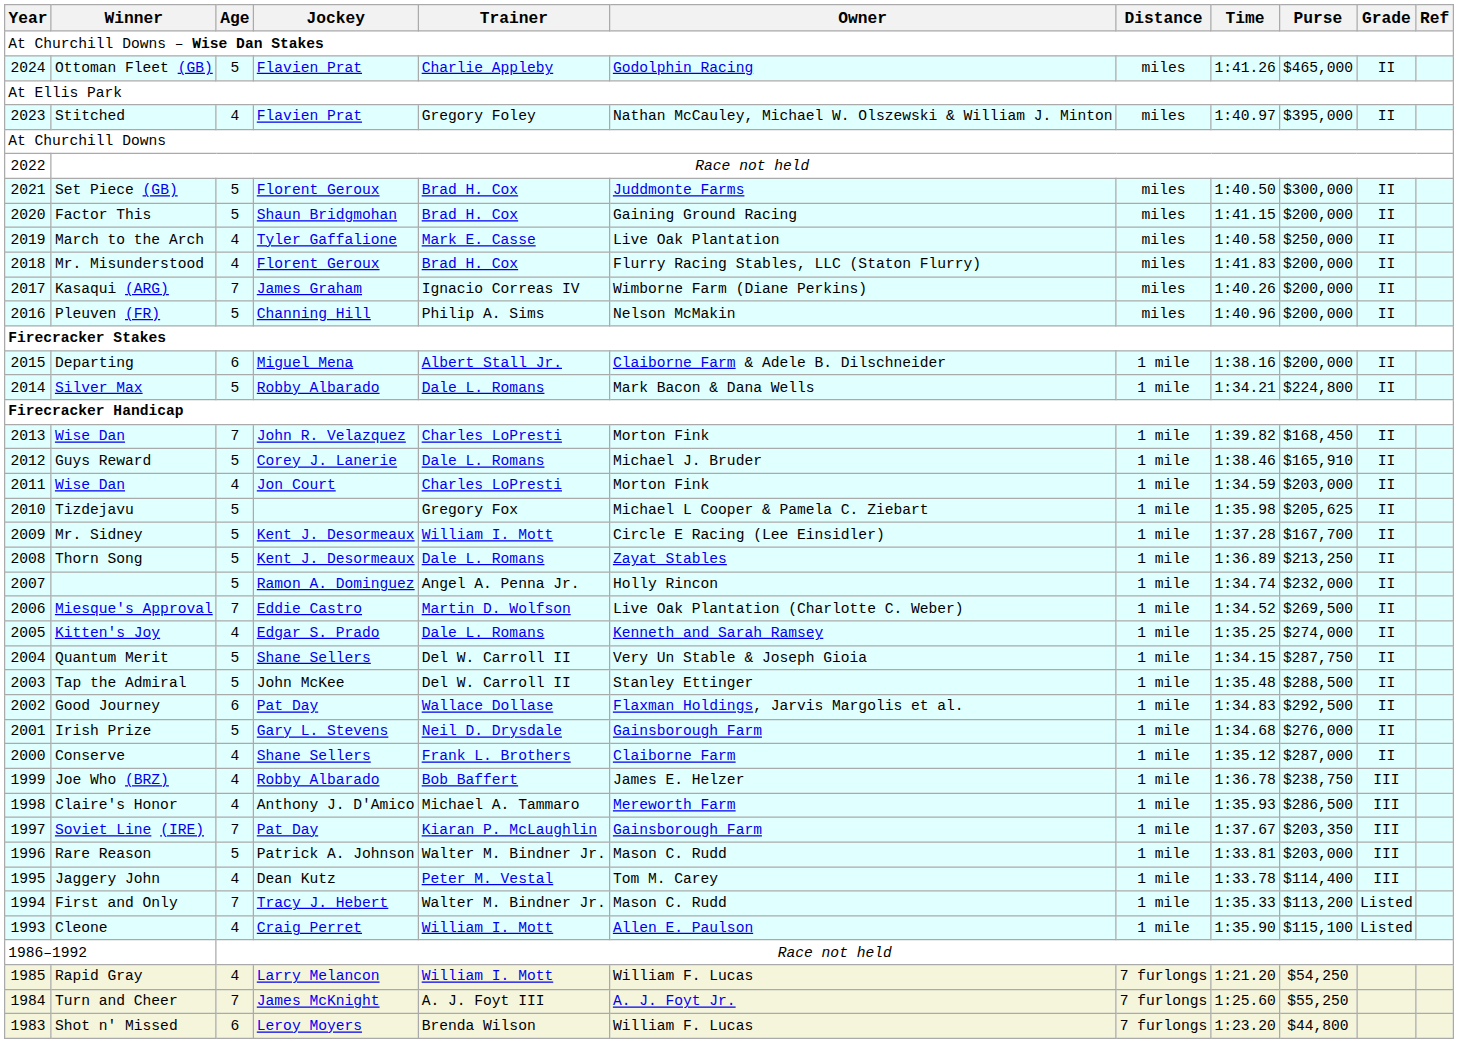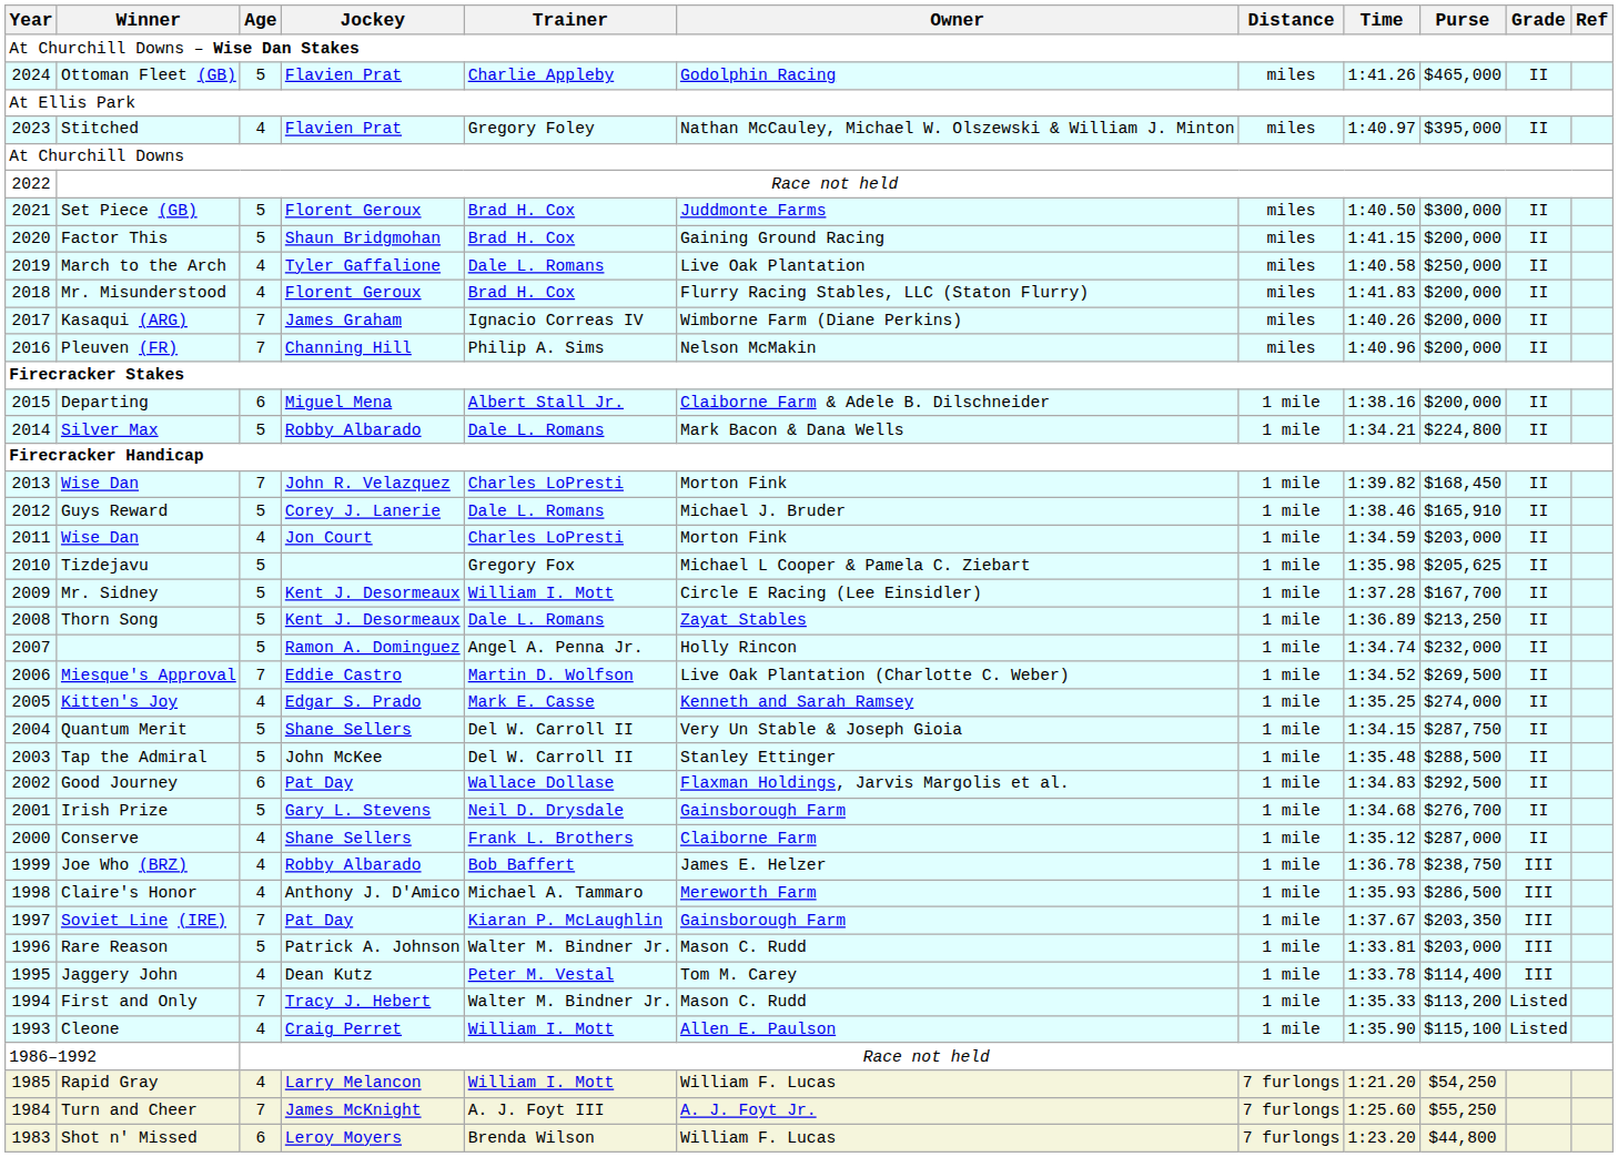 <table class="wikitable sortable">
 <tr>
 <th>Year</th>
 <th>Winner</th>
 <th>Age</th>
 <th>Jockey</th>
 <th>Trainer</th>
 <th>Owner</th>
 <th>Distance</th>
 <th>Time</th>
 <th>Purse</th>
 <th>Grade</th>
 <th>Ref</th>
 </tr>
 <tr style="font-size:90%; background-color:white">
 <td align="left" colspan=11>At Churchill Downs – <strong>Wise Dan Stakes</strong></td>
 </tr>
 <tr style="font-size:90%; background-color:lightcyan">
 <td align=center>2024</td>
 <td>Ottoman Fleet <a href='#'>(GB)</a></td>
 <td align=center>5</td>
 <td><a href='#'>Flavien Prat</a></td>
 <td><a href='#'>Charlie Appleby</a></td>
 <td><a href='#'>Godolphin Racing</a></td>
 <td align=center> miles</td>
 <td align=center>1:41.26</td>
 <td align=center>$465,000</td>
 <td align=center>II</td>
 <td></td>
 </tr>
 <tr style="font-size:90%; background-color:white">
 <td align="left" colspan=11>At Ellis Park</td>
 </tr>
 <tr style="font-size:90%; background-color:lightcyan">
 <td align=center>2023</td>
 <td>Stitched</td>
 <td align=center>4</td>
 <td><a href='#'>Flavien Prat</a></td>
 <td>Gregory Foley</td>
 <td>Nathan McCauley, Michael W. Olszewski & William J. Minton</td>
 <td align=center> miles</td>
 <td align=center>1:40.97</td>
 <td align=center>$395,000</td>
 <td align=center>II</td>
 <td></td>
 </tr>
 <tr style="font-size:90%; background-color:white">
 <td align="left" colspan=11>At Churchill Downs</td>
 </tr>
 <tr style="font-size:90%; background-color:white">
 <td align="center">2022</td>
 <td align="center" colspan=10><em>Race not held</em></td>
 </tr>
 <tr style="font-size:90%; background-color:lightcyan">
 <td align=center>2021</td>
 <td>Set Piece <a href='#'>(GB)</a></td>
 <td align=center>5</td>
 <td><a href='#'>Florent Geroux</a></td>
 <td><a href='#'>Brad H. Cox</a></td>
 <td><a href='#'>Juddmonte Farms</a></td>
 <td align=center> miles</td>
 <td align=center>1:40.50</td>
 <td align=center>$300,000</td>
 <td align=center>II</td>
 <td></td>
 </tr>
 <tr style="font-size:90%; background-color:lightcyan">
 <td align=center>2020</td>
 <td>Factor This</td>
 <td align=center>5</td>
 <td><a href='#'>Shaun Bridgmohan</a></td>
 <td><a href='#'>Brad H. Cox</a></td>
 <td>Gaining Ground Racing</td>
 <td align=center> miles</td>
 <td align=center>1:41.15</td>
 <td align=center>$200,000</td>
 <td align=center>II</td>
 <td></td>
 </tr>
 <tr style="font-size:90%; background-color:lightcyan">
 <td align=center>2019</td>
 <td>March to the Arch</td>
 <td align=center>4</td>
 <td><a href='#'>Tyler Gaffalione</a></td>
-<td><a href='#'>Mark E. Casse</a></td>
+<td><a href='#'>Dale L. Romans</a></td>
 <td>Live Oak Plantation</td>
 <td align=center> miles</td>
 <td align=center>1:40.58</td>
 <td align=center>$250,000</td>
 <td align=center>II</td>
 <td></td>
 </tr>
 <tr style="font-size:90%; background-color:lightcyan">
 <td align=center>2018</td>
 <td>Mr. Misunderstood</td>
 <td align=center>4</td>
 <td><a href='#'>Florent Geroux</a></td>
 <td><a href='#'>Brad H. Cox</a></td>
 <td>Flurry Racing Stables, LLC (Staton Flurry)</td>
 <td align=center> miles</td>
 <td align=center>1:41.83</td>
 <td align=center>$200,000</td>
 <td align=center>II</td>
 <td></td>
 </tr>
 <tr style="font-size:90%; background-color:lightcyan">
 <td align=center>2017</td>
 <td>Kasaqui <a href='#'>(ARG)</a></td>
 <td align=center>7</td>
 <td><a href='#'>James Graham</a></td>
 <td>Ignacio Correas IV</td>
 <td>Wimborne Farm (Diane Perkins)</td>
 <td align=center> miles</td>
 <td align=center>1:40.26</td>
 <td align=center>$200,000</td>
 <td align=center>II</td>
 <td></td>
 </tr>
 <tr style="font-size:90%; background-color:lightcyan">
 <td align=center>2016</td>
 <td>Pleuven <a href='#'>(FR)</a></td>
-<td align=center>5</td>
+<td align=center>7</td>
 <td><a href='#'>Channing Hill</a></td>
 <td>Philip A. Sims</td>
 <td>Nelson McMakin</td>
 <td align=center> miles</td>
 <td align=center>1:40.96</td>
 <td align=center>$200,000</td>
 <td align=center>II</td>
 <td></td>
 </tr>
 <tr style="font-size:90%; background-color:white">
 <td align="left" colspan=11><strong>Firecracker Stakes</strong></td>
 </tr>
 <tr style="font-size:90%; background-color:lightcyan">
 <td align=center>2015</td>
 <td>Departing</td>
 <td align=center>6</td>
 <td><a href='#'>Miguel Mena</a></td>
 <td><a href='#'>Albert Stall Jr.</a></td>
 <td><a href='#'>Claiborne Farm</a> & Adele B. Dilschneider</td>
 <td align=center>1 mile</td>
 <td align=center>1:38.16</td>
 <td align=center>$200,000</td>
 <td align=center>II</td>
 <td></td>
 </tr>
 <tr style="font-size:90%; background-color:lightcyan">
 <td align=center>2014</td>
 <td><a href='#'>Silver Max</a></td>
 <td align=center>5</td>
 <td><a href='#'>Robby Albarado</a></td>
 <td><a href='#'>Dale L. Romans</a></td>
 <td>Mark Bacon & Dana Wells</td>
 <td align=center>1 mile</td>
 <td align=center>1:34.21</td>
 <td align=center>$224,800</td>
 <td align=center>II</td>
 <td></td>
 </tr>
 <tr style="font-size:90%; background-color:white">
 <td align="left" colspan=11><strong>Firecracker Handicap</strong></td>
 </tr>
 <tr style="font-size:90%; background-color:lightcyan">
 <td align=center>2013</td>
 <td><a href='#'>Wise Dan</a></td>
 <td align=center>7</td>
 <td><a href='#'>John R. Velazquez</a></td>
 <td><a href='#'>Charles LoPresti</a></td>
 <td>Morton Fink</td>
 <td align=center>1 mile</td>
 <td align=center>1:39.82</td>
 <td align=center>$168,450</td>
 <td align=center>II</td>
 <td></td>
 </tr>
 <tr style="font-size:90%; background-color:lightcyan">
 <td align=center>2012</td>
 <td>Guys Reward</td>
 <td align=center>5</td>
 <td><a href='#'>Corey J. Lanerie</a></td>
 <td><a href='#'>Dale L. Romans</a></td>
 <td>Michael J. Bruder</td>
 <td align=center>1 mile</td>
 <td align=center>1:38.46</td>
 <td align=center>$165,910</td>
 <td align=center>II</td>
 <td></td>
 </tr>
 <tr style="font-size:90%; background-color:lightcyan">
 <td align=center>2011</td>
 <td><a href='#'>Wise Dan</a></td>
 <td align=center>4</td>
 <td><a href='#'>Jon Court</a></td>
 <td><a href='#'>Charles LoPresti</a></td>
 <td>Morton Fink</td>
 <td align=center>1 mile</td>
 <td align=center>1:34.59</td>
 <td align=center>$203,000</td>
 <td align=center>II</td>
 <td></td>
 </tr>
 <tr style="font-size:90%; background-color:lightcyan">
 <td align=center>2010</td>
 <td>Tizdejavu</td>
 <td align=center>5</td>
 <td></td>
 <td>Gregory Fox</td>
 <td>Michael L Cooper & Pamela C. Ziebart</td>
 <td align=center>1 mile</td>
 <td align=center>1:35.98</td>
 <td align=center>$205,625</td>
 <td align=center>II</td>
 <td></td>
 </tr>
 <tr style="font-size:90%; background-color:lightcyan">
 <td align=center>2009</td>
 <td>Mr. Sidney</td>
 <td align=center>5</td>
 <td><a href='#'>Kent J. Desormeaux</a></td>
 <td><a href='#'>William I. Mott</a></td>
 <td>Circle E Racing (Lee Einsidler)</td>
 <td align=center>1 mile</td>
 <td align=center>1:37.28</td>
 <td align=center>$167,700</td>
 <td align=center>II</td>
 <td></td>
 </tr>
 <tr style="font-size:90%; background-color:lightcyan">
 <td align=center>2008</td>
 <td>Thorn Song</td>
 <td align=center>5</td>
 <td><a href='#'>Kent J. Desormeaux</a></td>
 <td><a href='#'>Dale L. Romans</a></td>
 <td><a href='#'>Zayat Stables</a></td>
 <td align=center>1 mile</td>
 <td align=center>1:36.89</td>
 <td align=center>$213,250</td>
 <td align=center>II</td>
 <td></td>
 </tr>
 <tr style="font-size:90%; background-color:lightcyan">
 <td align=center>2007</td>
 <td></td>
 <td align=center>5</td>
 <td><a href='#'>Ramon A. Dominguez</a></td>
 <td>Angel A. Penna Jr.</td>
 <td>Holly Rincon</td>
 <td align=center>1 mile</td>
 <td align=center>1:34.74</td>
 <td align=center>$232,000</td>
 <td align=center>II</td>
 <td></td>
 </tr>
 <tr style="font-size:90%; background-color:lightcyan">
 <td align=center>2006</td>
 <td><a href='#'>Miesque's Approval</a></td>
 <td align=center>7</td>
 <td><a href='#'>Eddie Castro</a></td>
 <td><a href='#'>Martin D. Wolfson</a></td>
 <td>Live Oak Plantation (Charlotte C. Weber)</td>
 <td align=center>1 mile</td>
 <td align=center>1:34.52</td>
 <td align=center>$269,500</td>
 <td align=center>II</td>
 <td></td>
 </tr>
 <tr style="font-size:90%; background-color:lightcyan">
 <td align=center>2005</td>
 <td><a href='#'>Kitten's Joy</a></td>
 <td align=center>4</td>
 <td><a href='#'>Edgar S. Prado</a></td>
-<td><a href='#'>Dale L. Romans</a></td>
+<td><a href='#'>Mark E. Casse</a></td>
 <td><a href='#'>Kenneth and Sarah Ramsey</a></td>
 <td align=center>1 mile</td>
 <td align=center>1:35.25</td>
 <td align=center>$274,000</td>
 <td align=center>II</td>
 <td></td>
 </tr>
 <tr style="font-size:90%; background-color:lightcyan">
 <td align=center>2004</td>
 <td>Quantum Merit</td>
 <td align=center>5</td>
 <td><a href='#'>Shane Sellers</a></td>
 <td>Del W. Carroll II</td>
 <td>Very Un Stable & Joseph Gioia</td>
 <td align=center>1 mile</td>
 <td align=center>1:34.15</td>
 <td align=center>$287,750</td>
 <td align=center>II</td>
 <td></td>
 </tr>
 <tr style="font-size:90%; background-color:lightcyan">
 <td align=center>2003</td>
 <td>Tap the Admiral</td>
 <td align=center>5</td>
 <td>John McKee</td>
 <td>Del W. Carroll II</td>
 <td>Stanley Ettinger</td>
 <td align=center>1 mile</td>
 <td align=center>1:35.48</td>
 <td align=center>$288,500</td>
 <td align=center>II</td>
 <td></td>
 </tr>
 <tr style="font-size:90%; background-color:lightcyan">
 <td align=center>2002</td>
 <td>Good Journey</td>
 <td align=center>6</td>
 <td><a href='#'>Pat Day</a></td>
 <td><a href='#'>Wallace Dollase</a></td>
 <td><a href='#'>Flaxman Holdings</a>, Jarvis Margolis et al.</td>
 <td align=center>1 mile</td>
 <td align=center>1:34.83</td>
 <td align=center>$292,500</td>
 <td align=center>II</td>
 <td></td>
 </tr>
 <tr style="font-size:90%; background-color:lightcyan">
 <td align=center>2001</td>
 <td>Irish Prize</td>
 <td align=center>5</td>
 <td><a href='#'>Gary L. Stevens</a></td>
 <td><a href='#'>Neil D. Drysdale</a></td>
 <td><a href='#'>Gainsborough Farm</a></td>
 <td align=center>1 mile</td>
 <td align=center>1:34.68</td>
-<td align=center>$276,000</td>
+<td align=center>$276,700</td>
 <td align=center>II</td>
 <td></td>
 </tr>
 <tr style="font-size:90%; background-color:lightcyan">
 <td align=center>2000</td>
 <td>Conserve</td>
 <td align=center>4</td>
 <td><a href='#'>Shane Sellers</a></td>
 <td><a href='#'>Frank L. Brothers</a></td>
 <td><a href='#'>Claiborne Farm</a></td>
 <td align=center>1 mile</td>
 <td align=center>1:35.12</td>
 <td align=center>$287,000</td>
 <td align=center>II</td>
 <td></td>
 </tr>
 <tr style="font-size:90%; background-color:lightcyan">
 <td align=center>1999</td>
 <td>Joe Who <a href='#'>(BRZ)</a></td>
 <td align=center>4</td>
 <td><a href='#'>Robby Albarado</a></td>
 <td><a href='#'>Bob Baffert</a></td>
 <td>James E. Helzer</td>
 <td align=center>1 mile</td>
 <td align=center>1:36.78</td>
 <td align=center>$238,750</td>
 <td align=center>III</td>
 <td></td>
 </tr>
 <tr style="font-size:90%; background-color:lightcyan">
 <td align=center>1998</td>
 <td>Claire's Honor</td>
 <td align=center>4</td>
 <td>Anthony J. D'Amico</td>
 <td>Michael A. Tammaro</td>
 <td><a href='#'>Mereworth Farm</a></td>
 <td align=center>1 mile</td>
 <td align=center>1:35.93</td>
 <td align=center>$286,500</td>
 <td align=center>III</td>
 <td></td>
 </tr>
 <tr style="font-size:90%; background-color:lightcyan">
 <td align=center>1997</td>
 <td><a href='#'>Soviet Line</a> <a href='#'>(IRE)</a></td>
 <td align=center>7</td>
 <td><a href='#'>Pat Day</a></td>
 <td><a href='#'>Kiaran P. McLaughlin</a></td>
 <td><a href='#'>Gainsborough Farm</a></td>
 <td align=center>1 mile</td>
 <td align=center>1:37.67</td>
 <td align=center>$203,350</td>
 <td align=center>III</td>
 <td></td>
 </tr>
 <tr style="font-size:90%; background-color:lightcyan">
 <td align=center>1996</td>
 <td>Rare Reason</td>
 <td align=center>5</td>
 <td>Patrick A. Johnson</td>
 <td>Walter M. Bindner Jr.</td>
 <td>Mason C. Rudd</td>
 <td align=center>1 mile</td>
 <td align=center>1:33.81</td>
 <td align=center>$203,000</td>
 <td align=center>III</td>
 <td></td>
 </tr>
 <tr style="font-size:90%; background-color:lightcyan">
 <td align=center>1995</td>
 <td>Jaggery John</td>
 <td align=center>4</td>
 <td>Dean Kutz</td>
 <td><a href='#'>Peter M. Vestal</a></td>
 <td>Tom M. Carey</td>
 <td align=center>1 mile</td>
 <td align=center>1:33.78</td>
 <td align=center>$114,400</td>
 <td align=center>III</td>
 <td></td>
 </tr>
 <tr style="font-size:90%; background-color:lightcyan">
 <td align=center>1994</td>
 <td>First and Only</td>
 <td align=center>7</td>
 <td><a href='#'>Tracy J. Hebert</a></td>
 <td>Walter M. Bindner Jr.</td>
 <td>Mason C. Rudd</td>
 <td align=center>1 mile</td>
 <td align=center>1:35.33</td>
 <td align=center>$113,200</td>
 <td align=center>Listed</td>
 <td></td>
 </tr>
 <tr style="font-size:90%; background-color:lightcyan">
 <td align=center>1993</td>
 <td>Cleone</td>
 <td align=center>4</td>
 <td><a href='#'>Craig Perret</a></td>
 <td><a href='#'>William I. Mott</a></td>
 <td><a href='#'>Allen E. Paulson</a></td>
 <td align=center>1 mile</td>
 <td align=center>1:35.90</td>
 <td align=center>$115,100</td>
 <td align=center>Listed</td>
 <td></td>
 </tr>
 <tr style="font-size:90%; background-color:white">
 <td align="left" colspan=2>1986–1992</td>
 <td align="center" colspan=9><em>Race not held</em></td>
 </tr>
 <tr style="font-size:90%; background-color:beige">
 <td align=center>1985</td>
 <td>Rapid Gray</td>
 <td align=center>4</td>
 <td><a href='#'>Larry Melancon</a></td>
 <td><a href='#'>William I. Mott</a></td>
 <td>William F. Lucas</td>
 <td align=center>7 furlongs</td>
 <td align=center>1:21.20</td>
 <td align=center>$54,250</td>
 <td align=center></td>
 <td></td>
 </tr>
 <tr style="font-size:90%; background-color:beige">
 <td align=center>1984</td>
 <td>Turn and Cheer</td>
 <td align=center>7</td>
 <td><a href='#'>James McKnight</a></td>
 <td>A. J. Foyt III</td>
 <td><a href='#'>A. J. Foyt Jr.</a></td>
 <td align=center>7 furlongs</td>
 <td align=center>1:25.60</td>
 <td align=center>$55,250</td>
 <td align=center></td>
 <td></td>
 </tr>
 <tr style="font-size:90%; background-color:beige">
 <td align=center>1983</td>
 <td>Shot n' Missed</td>
 <td align=center>6</td>
 <td><a href='#'>Leroy Moyers</a></td>
 <td>Brenda Wilson</td>
 <td>William F. Lucas</td>
 <td align=center>7 furlongs</td>
 <td align=center>1:23.20</td>
 <td align=center>$44,800</td>
 <td align=center></td>
 <td></td>
 </tr>
 </table>
